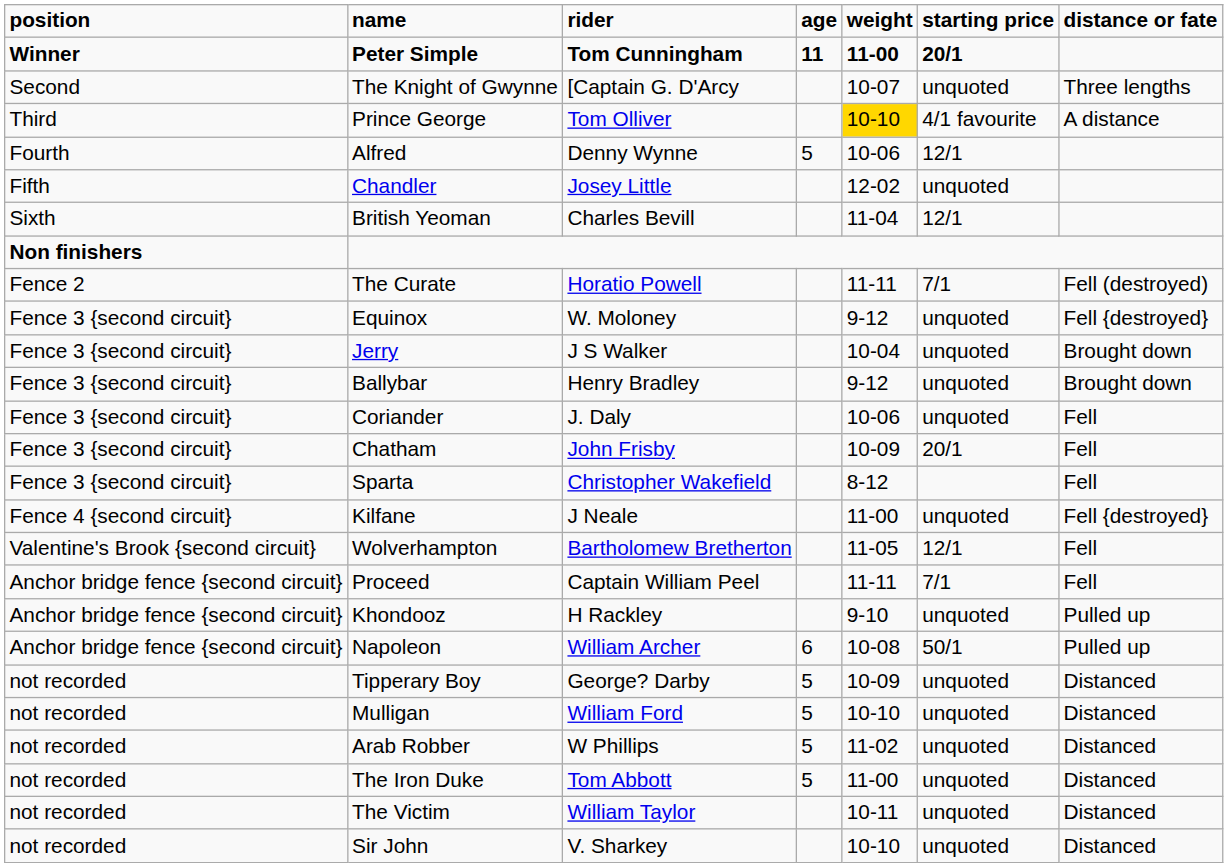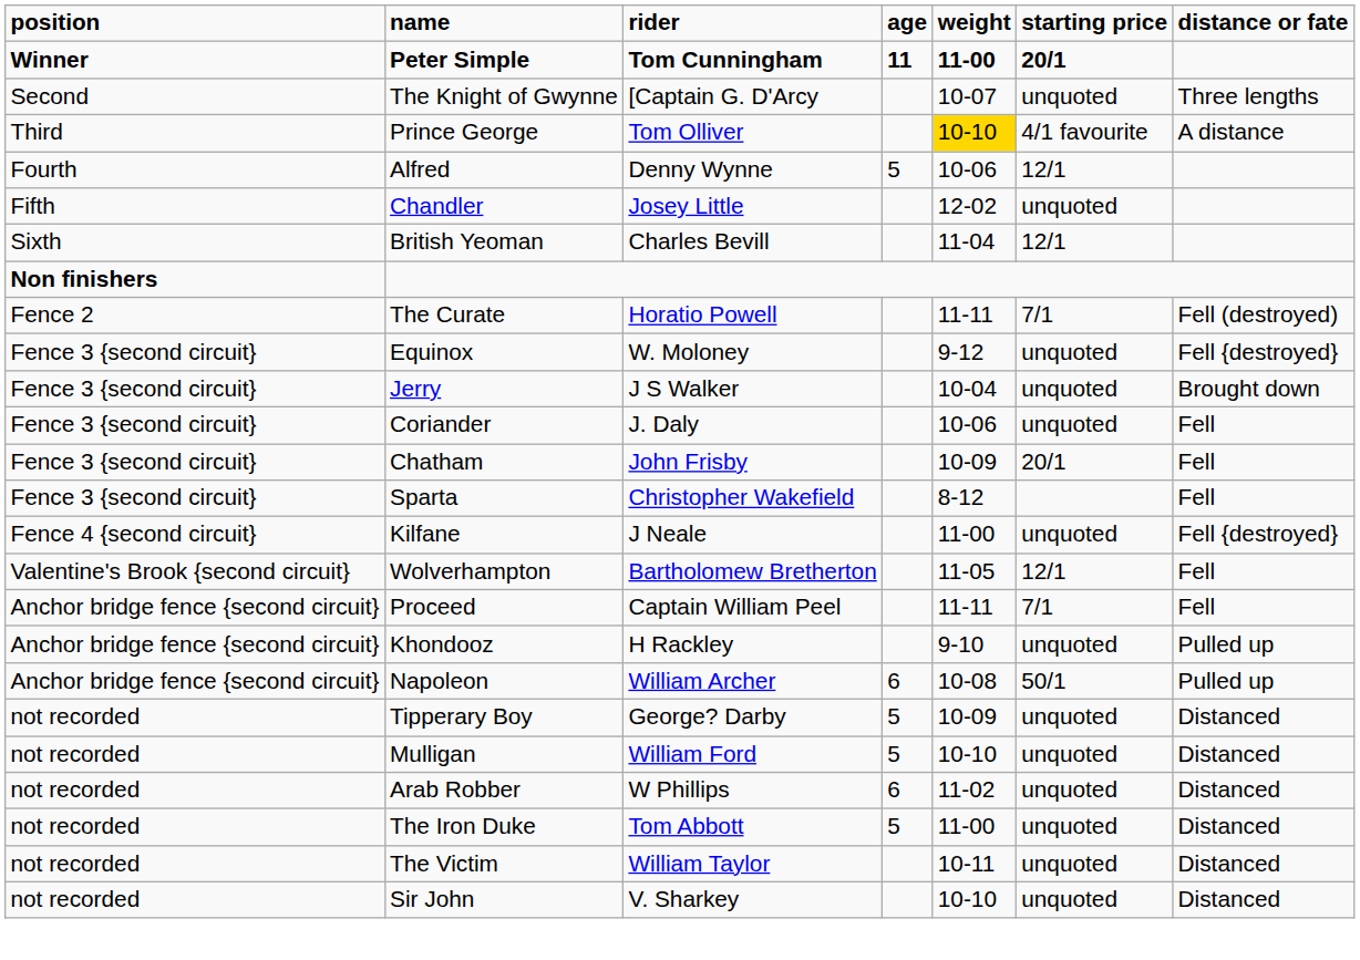 <table class="wikitable sortable">
 <tr>
 <td><strong>position</strong></td>
 <td><strong>name</strong></td>
 <td><strong>rider</strong></td>
 <td><strong>age</strong></td>
 <td><strong>weight</strong></td>
 <td><strong>starting price</strong></td>
 <td><strong>distance or fate</strong></td>
 </tr>
 <tr>
 <td><strong>Winner</strong></td>
 <td><strong>Peter Simple</strong></td>
 <td><strong>Tom Cunningham</strong></td>
 <td><strong>11</strong></td>
 <td><strong>11-00</strong></td>
 <td><strong>20/1</strong></td>
 <td></td>
 </tr>
 <tr>
 <td>Second</td>
 <td>The Knight of Gwynne</td>
 <td>[Captain G. D'Arcy</td>
 <td></td>
 <td>10-07</td>
 <td>unquoted</td>
 <td>Three lengths</td>
 </tr>
 <tr>
 <td>Third</td>
 <td>Prince George</td>
 <td><a href='#'>Tom Olliver</a></td>
 <td></td>
 <td style="background: gold;">10-10</td>
 <td>4/1 favourite</td>
 <td>A distance</td>
 </tr>
 <tr>
 <td>Fourth</td>
 <td>Alfred</td>
 <td>Denny Wynne</td>
 <td>5</td>
 <td>10-06</td>
 <td>12/1</td>
 <td></td>
 </tr>
 <tr>
 <td>Fifth</td>
 <td><a href='#'>Chandler</a></td>
 <td><a href='#'>Josey Little</a></td>
 <td></td>
 <td>12-02</td>
 <td>unquoted</td>
 <td></td>
 </tr>
 <tr>
 <td>Sixth</td>
 <td>British Yeoman</td>
 <td>Charles Bevill</td>
 <td></td>
 <td>11-04</td>
 <td>12/1</td>
 <td></td>
 </tr>
 <tr>
 <td><strong>Non finishers</strong></td>
 </tr>
 <tr>
 <td>Fence 2</td>
 <td>The Curate</td>
 <td><a href='#'>Horatio Powell</a></td>
 <td></td>
 <td>11-11</td>
 <td>7/1</td>
 <td>Fell (destroyed)</td>
 </tr>
 <tr>
 <td>Fence 3 {second circuit}</td>
 <td>Equinox</td>
 <td>W. Moloney</td>
 <td></td>
 <td>9-12</td>
 <td>unquoted</td>
 <td>Fell {destroyed}</td>
 </tr>
 <tr>
 <td>Fence 3 {second circuit}</td>
 <td><a href='#'>Jerry</a></td>
 <td>J S Walker</td>
 <td></td>
 <td>10-04</td>
-<td>unquoted</td>
-<td>Brought down</td>
-</tr>
-<tr>
-<td>Fence 3 {second circuit}</td>
-<td>Ballybar</td>
-<td>Henry Bradley</td>
-<td></td>
-<td>9-12</td>
 <td>unquoted</td>
 <td>Brought down</td>
 </tr>
 <tr>
 <td>Fence 3 {second circuit}</td>
 <td>Coriander</td>
 <td>J. Daly</td>
 <td></td>
 <td>10-06</td>
 <td>unquoted</td>
 <td>Fell</td>
 </tr>
 <tr>
 <td>Fence 3 {second circuit}</td>
 <td>Chatham</td>
 <td><a href='#'>John Frisby</a></td>
 <td></td>
 <td>10-09</td>
 <td>20/1</td>
 <td>Fell</td>
 </tr>
 <tr>
 <td>Fence 3 {second circuit}</td>
 <td>Sparta</td>
 <td><a href='#'>Christopher Wakefield</a></td>
 <td></td>
 <td>8-12</td>
 <td></td>
 <td>Fell</td>
 </tr>
 <tr>
 <td>Fence 4 {second circuit}</td>
 <td>Kilfane</td>
 <td>J Neale</td>
 <td></td>
 <td>11-00</td>
 <td>unquoted</td>
 <td>Fell {destroyed}</td>
 </tr>
 <tr>
 <td>Valentine's Brook {second circuit}</td>
 <td>Wolverhampton</td>
 <td><a href='#'>Bartholomew Bretherton</a></td>
 <td></td>
 <td>11-05</td>
 <td>12/1</td>
 <td>Fell</td>
 </tr>
 <tr>
 <td>Anchor bridge fence {second circuit}</td>
 <td>Proceed</td>
 <td>Captain William Peel</td>
 <td></td>
 <td>11-11</td>
 <td>7/1</td>
 <td>Fell</td>
 </tr>
 <tr>
 <td>Anchor bridge fence {second circuit}</td>
 <td>Khondooz</td>
 <td>H Rackley</td>
 <td></td>
 <td>9-10</td>
 <td>unquoted</td>
 <td>Pulled up</td>
 </tr>
 <tr>
 <td>Anchor bridge fence {second circuit}</td>
 <td>Napoleon</td>
 <td><a href='#'>William Archer</a></td>
 <td>6</td>
 <td>10-08</td>
 <td>50/1</td>
 <td>Pulled up</td>
 </tr>
 <tr>
 <td>not recorded</td>
 <td>Tipperary Boy</td>
 <td>George? Darby</td>
 <td>5</td>
 <td>10-09</td>
 <td>unquoted</td>
 <td>Distanced</td>
 </tr>
 <tr>
 <td>not recorded</td>
 <td>Mulligan</td>
 <td><a href='#'>William Ford</a></td>
 <td>5</td>
 <td>10-10</td>
 <td>unquoted</td>
 <td>Distanced</td>
 </tr>
 <tr>
 <td>not recorded</td>
 <td>Arab Robber</td>
 <td>W Phillips</td>
-<td>5</td>
+<td>6</td>
 <td>11-02</td>
 <td>unquoted</td>
 <td>Distanced</td>
 </tr>
 <tr>
 <td>not recorded</td>
 <td>The Iron Duke</td>
 <td><a href='#'>Tom Abbott</a></td>
 <td>5</td>
 <td>11-00</td>
 <td>unquoted</td>
 <td>Distanced</td>
 </tr>
 <tr>
 <td>not recorded</td>
 <td>The Victim</td>
 <td><a href='#'>William Taylor</a></td>
 <td></td>
 <td>10-11</td>
 <td>unquoted</td>
 <td>Distanced</td>
 </tr>
 <tr>
 <td>not recorded</td>
 <td>Sir John</td>
 <td>V. Sharkey</td>
 <td></td>
 <td>10-10</td>
 <td>unquoted</td>
 <td>Distanced</td>
 </tr>
 </table>
